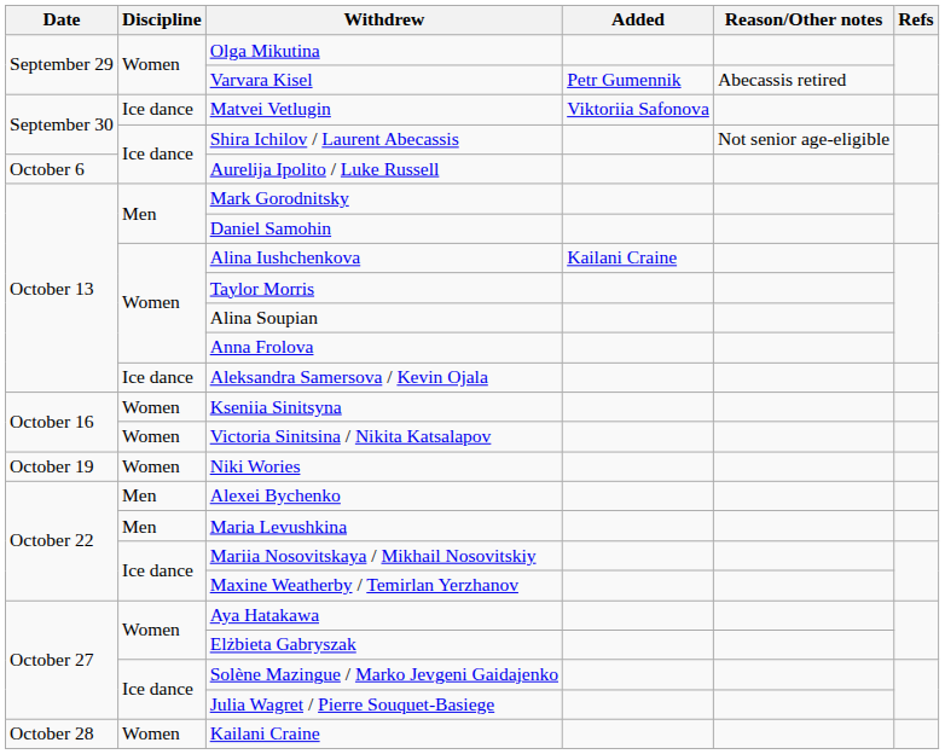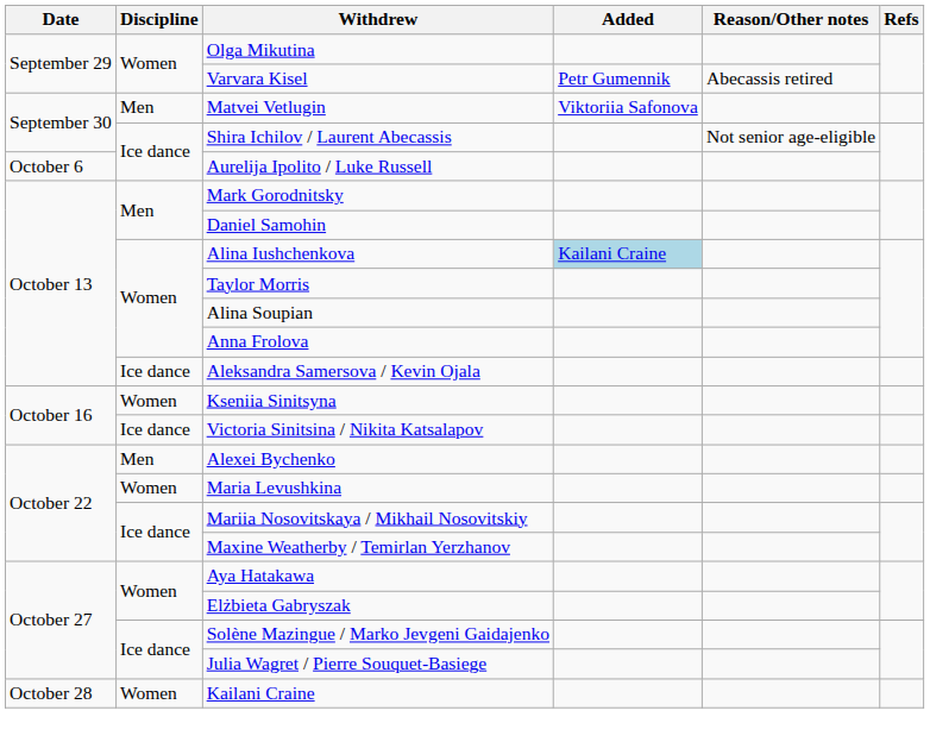 <table class="wikitable sortable">
 <tr>
 <th>Date</th>
 <th>Discipline</th>
 <th>Withdrew</th>
 <th>Added</th>
 <th>Reason/Other notes</th>
 <th>Refs</th>
 </tr>
 <tr>
 <td rowspan=2>September 29</td>
 <td rowspan=2>Women</td>
 <td> <a href='#'>Olga Mikutina</a></td>
 <td></td>
 <td></td>
 <td rowspan=2></td>
 </tr>
 <tr>
 <td> <a href='#'>Varvara Kisel</a></td>
 <td> <a href='#'>Petr Gumennik</a></td>
 <td>Abecassis retired</td>
 </tr>
 <tr>
 <td rowspan=2>September 30</td>
-<td>Ice dance</td>
+<td>Men</td>
 <td> <a href='#'>Matvei Vetlugin</a></td>
 <td> <a href='#'>Viktoriia Safonova</a></td>
 <td></td>
 <td></td>
 </tr>
 <tr>
 <td rowspan=2>Ice dance</td>
 <td> <a href='#'>Shira Ichilov</a> / <a href='#'>Laurent Abecassis</a></td>
 <td></td>
 <td>Not senior age-eligible</td>
 <td rowspan=2></td>
 </tr>
 <tr>
 <td>October 6</td>
 <td> <a href='#'>Aurelija Ipolito</a> / <a href='#'>Luke Russell</a></td>
 <td></td>
 <td></td>
 </tr>
 <tr>
 <td rowspan=7>October 13</td>
 <td rowspan=2>Men</td>
 <td> <a href='#'>Mark Gorodnitsky</a></td>
 <td></td>
 <td></td>
 <td rowspan=2></td>
 </tr>
 <tr>
 <td> <a href='#'>Daniel Samohin</a></td>
 <td></td>
 <td></td>
 </tr>
 <tr>
 <td rowspan=4>Women</td>
 <td> <a href='#'>Alina Iushchenkova</a></td>
-<td> <a href='#'>Kailani Craine</a></td>
+<td style="background: lightblue;"> <a href='#'>Kailani Craine</a></td>
 <td></td>
 <td rowspan=4></td>
 </tr>
 <tr>
 <td> <a href='#'>Taylor Morris</a></td>
 <td></td>
 <td></td>
 </tr>
 <tr>
 <td> Alina Soupian</td>
 <td></td>
 <td></td>
 </tr>
 <tr>
 <td> <a href='#'>Anna Frolova</a></td>
 <td></td>
 <td></td>
 </tr>
 <tr>
 <td>Ice dance</td>
 <td> <a href='#'>Aleksandra Samersova</a> / <a href='#'>Kevin Ojala</a></td>
 <td></td>
 <td></td>
 <td></td>
 </tr>
 <tr>
 <td rowspan=2>October 16</td>
 <td>Women</td>
 <td> <a href='#'>Kseniia Sinitsyna</a></td>
 <td></td>
 <td></td>
 <td></td>
 </tr>
 <tr>
-<td>Women</td>
+<td>Ice dance</td>
 <td> <a href='#'>Victoria Sinitsina</a> / <a href='#'>Nikita Katsalapov</a></td>
-<td></td>
-<td></td>
-<td></td>
-</tr>
-<tr>
-<td>October 19</td>
-<td>Women</td>
-<td> <a href='#'>Niki Wories</a></td>
 <td></td>
 <td></td>
 <td></td>
 </tr>
 <tr>
 <td rowspan=4>October 22</td>
 <td>Men</td>
 <td> <a href='#'>Alexei Bychenko</a></td>
 <td></td>
 <td></td>
 <td></td>
 </tr>
 <tr>
-<td>Men</td>
+<td>Women</td>
 <td> <a href='#'>Maria Levushkina</a></td>
 <td></td>
 <td></td>
 <td></td>
 </tr>
 <tr>
 <td rowspan=2>Ice dance</td>
 <td> <a href='#'>Mariia Nosovitskaya</a> / <a href='#'>Mikhail Nosovitskiy</a></td>
 <td></td>
 <td></td>
 <td rowspan=2></td>
 </tr>
 <tr>
 <td> <a href='#'>Maxine Weatherby</a> / <a href='#'>Temirlan Yerzhanov</a></td>
 <td></td>
 <td></td>
 </tr>
 <tr>
 <td rowspan=4>October 27</td>
 <td rowspan=2>Women</td>
 <td> <a href='#'>Aya Hatakawa</a></td>
 <td></td>
 <td></td>
 <td rowspan=2></td>
 </tr>
 <tr>
 <td> <a href='#'>Elżbieta Gabryszak</a></td>
 <td></td>
 <td></td>
 </tr>
 <tr>
 <td rowspan=2>Ice dance</td>
 <td> <a href='#'>Solène Mazingue</a> / <a href='#'>Marko Jevgeni Gaidajenko</a></td>
 <td></td>
 <td></td>
 <td rowspan=2></td>
 </tr>
 <tr>
 <td> <a href='#'>Julia Wagret</a> / <a href='#'>Pierre Souquet-Basiege</a></td>
 <td></td>
 <td></td>
 </tr>
 <tr>
 <td>October 28</td>
 <td>Women</td>
 <td> <a href='#'>Kailani Craine</a></td>
 <td></td>
 <td></td>
 <td></td>
 </tr>
 </table>
